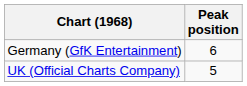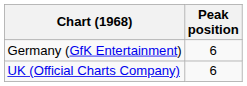 <table class="wikitable">
 <tr>
 <th>Chart (1968)</th>
 <th>Peak<br>position</th>
 </tr>
 <tr>
 <td>Germany (<a href='#'>GfK Entertainment</a>) </td>
 <td align="center">6</td>
 </tr>
 <tr>
 <td><a href='#'>UK (Official Charts Company)</a></td>
-<td align="center">5</td>
+<td align="center">6</td>
 </tr>
 </table>
